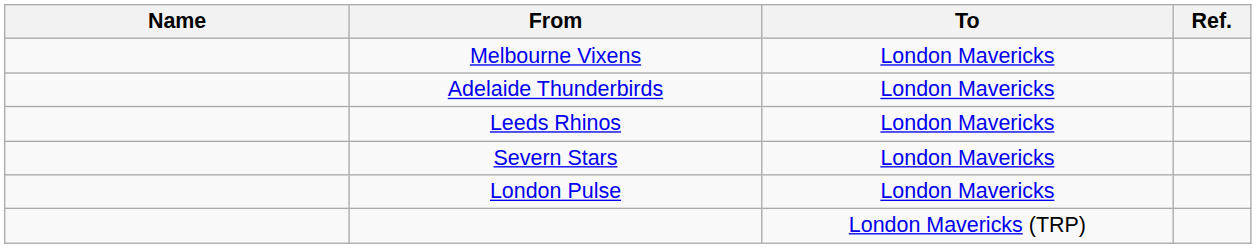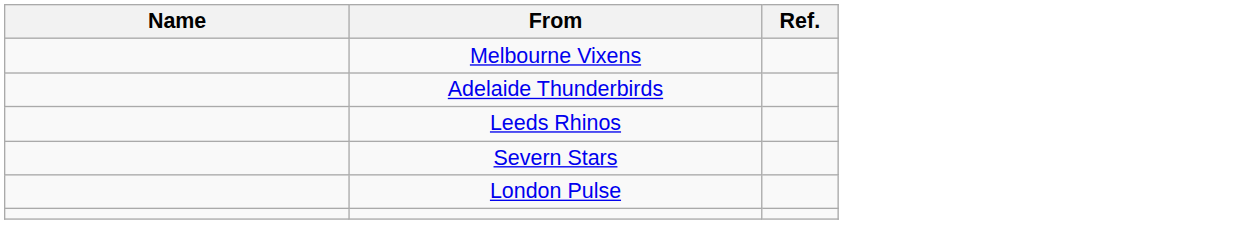 <table class="wikitable sortable alternance" style="text-align:center">
 <tr>
 <th style="width:250px;">Name</th>
 <th style="width:300px;">From</th>
-<th style="width:300px;">To</th>
 <th style="width:50px;">Ref.</th>
 </tr>
 <tr>
 <td> </td>
 <td> <a href='#'>Melbourne Vixens</a></td>
-<td> <a href='#'>London Mavericks</a></td>
 <td></td>
 </tr>
 <tr>
 <td> </td>
 <td> <a href='#'>Adelaide Thunderbirds</a></td>
-<td> <a href='#'>London Mavericks</a></td>
 <td></td>
 </tr>
 <tr>
 <td> </td>
 <td> <a href='#'>Leeds Rhinos</a></td>
-<td> <a href='#'>London Mavericks</a></td>
 <td></td>
 </tr>
 <tr>
 <td> </td>
 <td> <a href='#'>Severn Stars</a></td>
-<td> <a href='#'>London Mavericks</a></td>
 <td></td>
 </tr>
 <tr>
 <td> </td>
 <td> <a href='#'>London Pulse</a></td>
-<td> <a href='#'>London Mavericks</a></td>
 <td></td>
 </tr>
 <tr>
 <td> </td>
 <td></td>
-<td> <a href='#'>London Mavericks</a> (TRP)</td>
 <td></td>
 </tr>
 </table>
